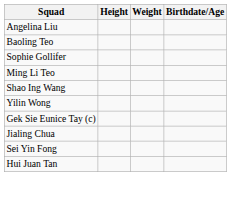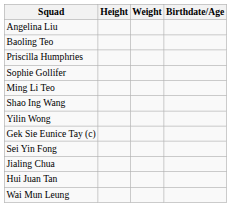 <table class="wikitable">
 <tr>
 <th>Squad</th>
 <th>Height</th>
 <th>Weight</th>
 <th>Birthdate/Age</th>
 </tr>
 <tr>
 <td>Angelina Liu</td>
 <td></td>
 <td></td>
 <td></td>
 </tr>
 <tr>
 <td>Baoling Teo</td>
+<td></td>
+<td></td>
+<td></td>
+</tr>
+<tr>
+<td>Priscilla Humphries</td>
 <td></td>
 <td></td>
 <td></td>
 </tr>
 <tr>
 <td>Sophie Gollifer</td>
 <td></td>
 <td></td>
 <td></td>
 </tr>
 <tr>
 <td>Ming Li Teo</td>
 <td></td>
 <td></td>
 <td></td>
 </tr>
 <tr>
 <td>Shao Ing Wang</td>
 <td></td>
 <td></td>
 <td></td>
 </tr>
 <tr>
 <td>Yilin Wong</td>
 <td></td>
 <td></td>
 <td></td>
 </tr>
 <tr>
 <td>Gek Sie Eunice Tay (c)</td>
 <td></td>
 <td></td>
 <td></td>
 </tr>
 <tr>
-<td>Jialing Chua</td>
+<td>Sei Yin Fong</td>
 <td></td>
 <td></td>
 <td></td>
 </tr>
 <tr>
-<td>Sei Yin Fong</td>
+<td>Jialing Chua</td>
 <td></td>
 <td></td>
 <td></td>
 </tr>
 <tr>
 <td>Hui Juan Tan</td>
 <td></td>
 <td></td>
 <td></td>
 </tr>
+<tr>
+<td>Wai Mun Leung</td>
+<td></td>
+<td></td>
+<td></td>
+</tr>
 </table>
